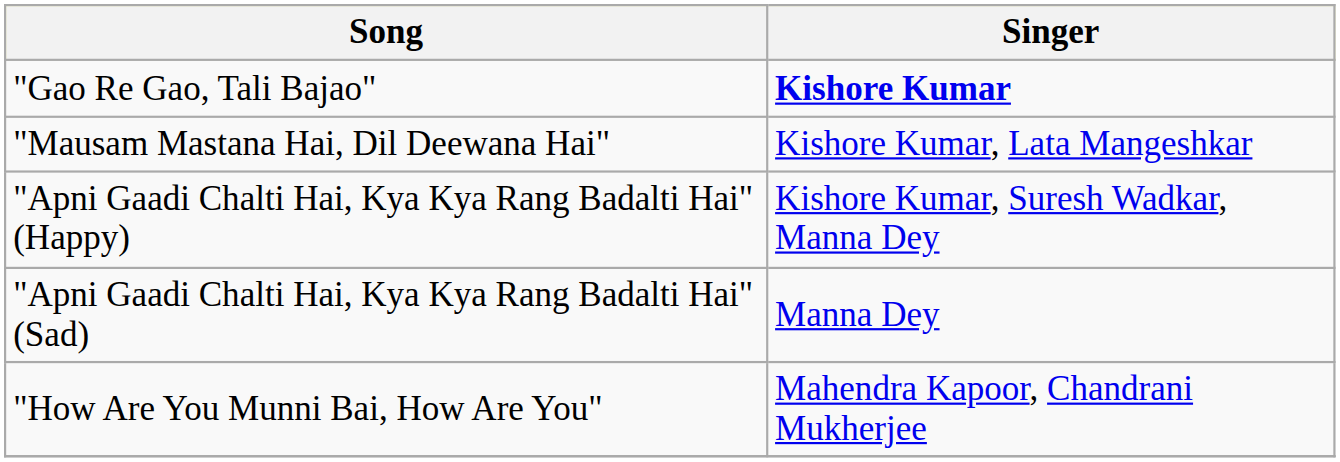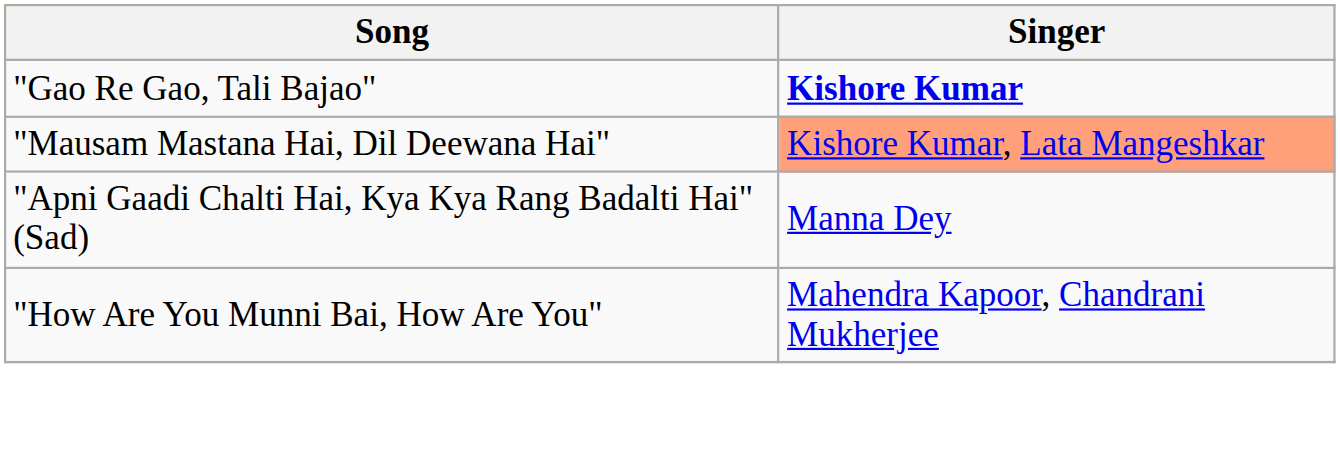 <table class="wikitable">
 <tr style="background:#ff9; text-align:center;">
 <th>Song</th>
 <th>Singer</th>
 </tr>
 <tr>
 <td>"Gao Re Gao, Tali Bajao"</td>
 <td><strong><a href='#'>Kishore Kumar</a></strong></td>
 </tr>
 <tr>
 <td>"Mausam Mastana Hai, Dil Deewana Hai"</td>
-<td><a href='#'>Kishore Kumar</a>, <a href='#'>Lata Mangeshkar</a></td>
-</tr>
-<tr>
-<td>"Apni Gaadi Chalti Hai, Kya Kya Rang Badalti Hai" (Happy)</td>
-<td><a href='#'>Kishore Kumar</a>, <a href='#'>Suresh Wadkar</a>, <a href='#'>Manna Dey</a></td>
+<td style="background: lightsalmon;"><a href='#'>Kishore Kumar</a>, <a href='#'>Lata Mangeshkar</a></td>
 </tr>
 <tr>
 <td>"Apni Gaadi Chalti Hai, Kya Kya Rang Badalti Hai" (Sad)</td>
 <td><a href='#'>Manna Dey</a></td>
 </tr>
 <tr>
 <td>"How Are You Munni Bai, How Are You"</td>
 <td><a href='#'>Mahendra Kapoor</a>, <a href='#'>Chandrani Mukherjee</a></td>
 </tr>
 <tr>
 </tr>
 </table>
